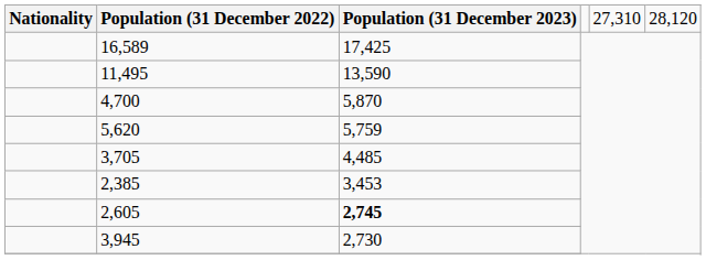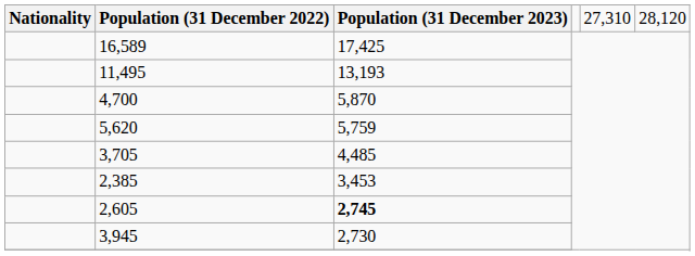 <table class="wikitable">
 <tr>
 <th>Nationality</th>
 <th>Population (31 December 2022)</th>
 <th>Population (31 December 2023)</th>
 <td></td>
 <td>27,310</td>
 <td>28,120</td>
 </tr>
 <tr>
 <td></td>
 <td>16,589</td>
 <td>17,425</td>
 </tr>
 <tr>
 <td></td>
 <td>11,495</td>
-<td>13,590</td>
+<td>13,193</td>
 </tr>
 <tr>
 <td></td>
 <td>4,700</td>
 <td>5,870</td>
 </tr>
 <tr>
 <td></td>
 <td>5,620</td>
 <td>5,759</td>
 </tr>
 <tr>
 <td></td>
 <td>3,705</td>
 <td>4,485</td>
 </tr>
 <tr>
 <td></td>
 <td>2,385</td>
 <td>3,453</td>
 </tr>
 <tr>
 <td></td>
 <td>2,605</td>
 <td><strong>2,745</strong></td>
 </tr>
 <tr>
 <td></td>
 <td>3,945</td>
 <td>2,730</td>
 </tr>
 <tr>
 </tr>
 </table>
